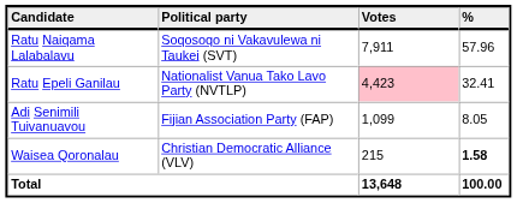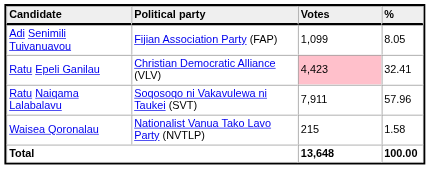 <table table width="70%" border="1" align="center" cellpadding=3 cellspacing=0 style="margin:5px; border:3px solid;">
 <tr>
 <td td width="30%" style="border-bottom:3px solid; background:#efefef;"><strong>Candidate</strong></td>
 <td td width="40%" style="border-bottom:3px solid; background:#efefef;"><strong>Political party</strong></td>
 <td td width="20%" style="border-bottom:3px solid; background:#efefef;"><strong>Votes</strong></td>
 <td td width="10%" style="border-bottom:3px solid; background:#efefef;"><strong>%</strong></td>
 </tr>
 <tr>
+<td><a href='#'>Adi</a> <a href='#'>Senimili Tuivanuavou</a></td>
+<td><a href='#'>Fijian Association Party</a> (FAP)</td>
+<td>1,099</td>
+<td>8.05</td>
+</tr>
+<tr>
+<td><a href='#'>Ratu</a> <a href='#'>Epeli Ganilau</a></td>
+<td><a href='#'>Christian Democratic Alliance</a> (VLV)</td>
+<td style="background: pink;">4,423</td>
+<td>32.41</td>
+</tr>
+<tr>
 <td><a href='#'>Ratu</a> <a href='#'>Naiqama Lalabalavu</a></td>
 <td><a href='#'>Soqosoqo ni Vakavulewa ni Taukei</a> (SVT)</td>
 <td>7,911</td>
 <td>57.96</td>
 </tr>
 <tr>
-<td><a href='#'>Ratu</a> <a href='#'>Epeli Ganilau</a></td>
+<td><a href='#'>Waisea Qoronalau</a></td>
 <td><a href='#'>Nationalist Vanua Tako Lavo Party</a> (NVTLP)</td>
-<td style="background: pink;">4,423</td>
-<td>32.41</td>
-</tr>
-<tr>
-<td><a href='#'>Adi</a> <a href='#'>Senimili Tuivanuavou</a></td>
-<td><a href='#'>Fijian Association Party</a> (FAP)</td>
-<td>1,099</td>
-<td>8.05</td>
-</tr>
-<tr>
-<td><a href='#'>Waisea Qoronalau</a></td>
-<td><a href='#'>Christian Democratic Alliance</a> (VLV)</td>
 <td>215</td>
-<td><strong>1.58</strong></td>
+<td>1.58</td>
 </tr>
 <tr>
 <td colspan=2><strong>Total</strong></td>
 <td><strong>13,648</strong></td>
 <td><strong>100.00</strong></td>
 </tr>
 <tr>
 </tr>
 </table>
